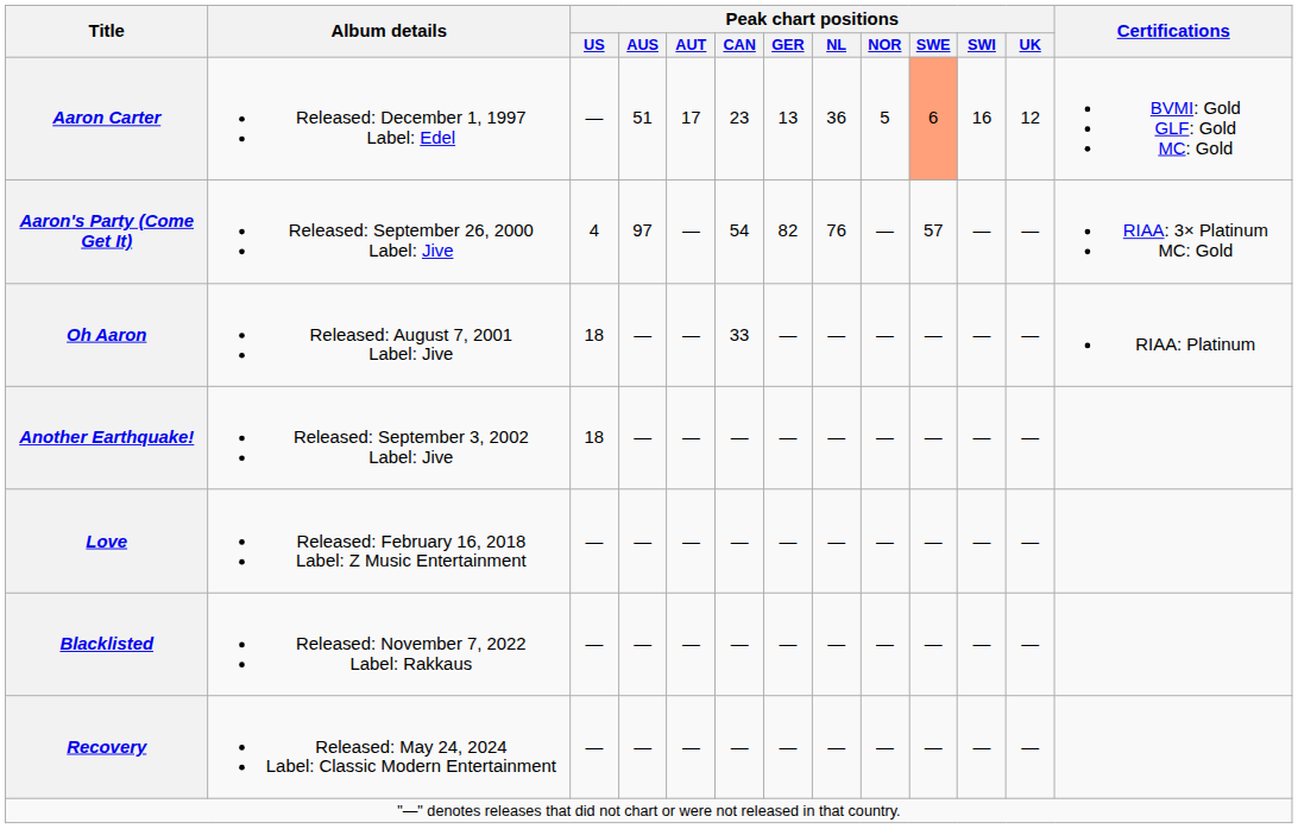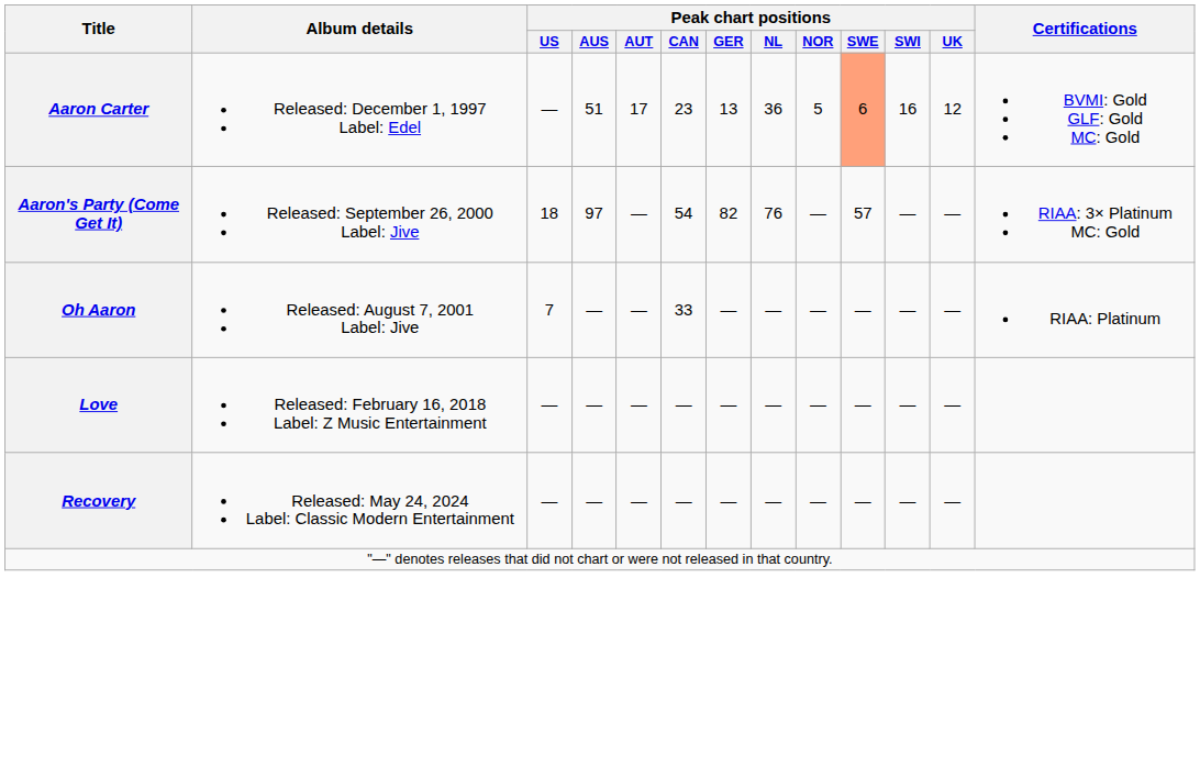 <table class="wikitable plainrowheaders" style="text-align:center;">
 <tr>
 <th scope="col" rowspan="2" style="width:11em;">Title</th>
 <th scope="col" rowspan="2" style="width:20em;">Album details</th>
 <th scope="col" colspan="10">Peak chart positions</th>
 <th scope="col" rowspan="2" style="width:13em;"><a href='#'>Certifications</a></th>
 </tr>
 <tr>
 <th scope="col" style="width:2.75em;font-size:85%;"><a href='#'>US</a><br></th>
 <th scope="col" style="width:2.75em;font-size:85%;"><a href='#'>AUS</a><br></th>
 <th scope="col" style="width:2.75em;font-size:85%;"><a href='#'>AUT</a><br></th>
 <th scope="col" style="width:2.75em;font-size:85%;"><a href='#'>CAN</a><br></th>
 <th scope="col" style="width:2.75em;font-size:85%;"><a href='#'>GER</a><br></th>
 <th scope="col" style="width:2.75em;font-size:85%;"><a href='#'>NL</a><br></th>
 <th scope="col" style="width:2.75em;font-size:85%;"><a href='#'>NOR</a><br></th>
 <th scope="col" style="width:2.75em;font-size:85%;"><a href='#'>SWE</a><br></th>
 <th scope="col" style="width:2.75em;font-size:85%;"><a href='#'>SWI</a><br></th>
 <th scope="col" style="width:2.75em;font-size:85%;"><a href='#'>UK</a><br></th>
 </tr>
 <tr>
 <th scope="row"><em><a href='#'>Aaron Carter</a></em></th>
 <td><br><ul><li>Released: December 1, 1997</li><li>Label: <a href='#'>Edel</a></li></ul></td>
 <td>—</td>
 <td>51</td>
 <td>17</td>
 <td>23</td>
 <td>13</td>
 <td>36</td>
 <td>5</td>
 <td style="background: lightsalmon;">6</td>
 <td>16</td>
 <td>12</td>
 <td><br><ul><li><a href='#'>BVMI</a>: Gold</li><li><a href='#'>GLF</a>: Gold</li><li><a href='#'>MC</a>: Gold</li></ul></td>
 </tr>
 <tr>
 <th scope="row"><em><a href='#'>Aaron's Party (Come Get It)</a></em></th>
 <td><br><ul><li>Released: September 26, 2000</li><li>Label: <a href='#'>Jive</a></li></ul></td>
-<td>4</td>
+<td>18</td>
 <td>97</td>
 <td>—</td>
 <td>54</td>
 <td>82</td>
 <td>76</td>
 <td>—</td>
 <td>57</td>
 <td>—</td>
 <td>—</td>
 <td><br><ul><li><a href='#'>RIAA</a>: 3× Platinum</li><li>MC: Gold</li></ul></td>
 </tr>
 <tr>
 <th scope="row"><em><a href='#'>Oh Aaron</a></em></th>
 <td><br><ul><li>Released: August 7, 2001</li><li>Label: Jive</li></ul></td>
-<td>18</td>
+<td>7</td>
 <td>—</td>
 <td>—</td>
 <td>33</td>
 <td>—</td>
 <td>—</td>
 <td>—</td>
 <td>—</td>
 <td>—</td>
 <td>—</td>
 <td><br><ul><li>RIAA: Platinum</li></ul></td>
 </tr>
 <tr>
-<th scope="row"><em><a href='#'>Another Earthquake!</a></em></th>
-<td><br><ul><li>Released: September 3, 2002</li><li>Label: Jive</li></ul></td>
-<td>18</td>
-<td>—</td>
-<td>—</td>
-<td>—</td>
-<td>—</td>
-<td>—</td>
-<td>—</td>
-<td>—</td>
-<td>—</td>
-<td>—</td>
-<td></td>
-</tr>
-<tr>
 <th scope="row"><em><a href='#'>Love</a></em></th>
 <td><br><ul><li>Released: February 16, 2018</li><li>Label: Z Music Entertainment</li></ul></td>
-<td>—</td>
-<td>—</td>
-<td>—</td>
-<td>—</td>
-<td>—</td>
-<td>—</td>
-<td>—</td>
-<td>—</td>
-<td>—</td>
-<td>—</td>
-<td></td>
-</tr>
-<tr>
-<th scope="row"><em><a href='#'> Blacklisted</a></em></th>
-<td><br><ul><li>Released: November 7, 2022</li><li>Label: Rakkaus</li></ul></td>
 <td>—</td>
 <td>—</td>
 <td>—</td>
 <td>—</td>
 <td>—</td>
 <td>—</td>
 <td>—</td>
 <td>—</td>
 <td>—</td>
 <td>—</td>
 <td></td>
 </tr>
 <tr>
 <th scope="row"><em><a href='#'> Recovery</a></em></th>
 <td><br><ul><li>Released: May 24, 2024</li><li>Label: Classic Modern Entertainment</li></ul></td>
 <td>—</td>
 <td>—</td>
 <td>—</td>
 <td>—</td>
 <td>—</td>
 <td>—</td>
 <td>—</td>
 <td>—</td>
 <td>—</td>
 <td>—</td>
 <td></td>
 </tr>
 <tr>
 <td colspan="13" style="font-size:85%;">"—" denotes releases that did not chart or were not released in that country.</td>
 </tr>
 </table>
